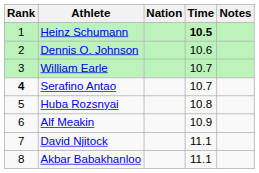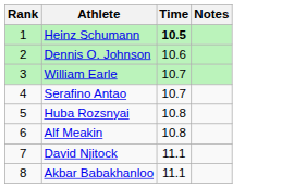 <table class="wikitable sortable" style="text-align:center">
 <tr>
 <th>Rank</th>
 <th>Athlete</th>
-<th>Nation</th>
 <th>Time</th>
 <th>Notes</th>
 </tr>
 <tr bgcolor=bbf3bb>
 <td>1</td>
 <td align=left><a href='#'>Heinz Schumann</a></td>
-<td align=left></td>
 <td><strong>10.5</strong></td>
 <td></td>
 </tr>
 <tr bgcolor=bbf3bb>
 <td>2</td>
 <td align=left><a href='#'>Dennis O. Johnson</a></td>
-<td align=left></td>
 <td>10.6</td>
 <td></td>
 </tr>
 <tr bgcolor=bbf3bb>
 <td>3</td>
 <td align=left><a href='#'>William Earle</a></td>
-<td align=left></td>
 <td>10.7</td>
 <td></td>
 </tr>
 <tr>
-<td><strong>4</strong></td>
+<td>4</td>
 <td align=left><a href='#'>Serafino Antao</a></td>
-<td align=left></td>
 <td>10.7</td>
 <td></td>
 </tr>
 <tr>
 <td>5</td>
 <td align=left><a href='#'>Huba Rozsnyai</a></td>
-<td align=left></td>
 <td>10.8</td>
 <td></td>
 </tr>
 <tr>
 <td>6</td>
 <td align=left><a href='#'>Alf Meakin</a></td>
-<td align=left></td>
-<td>10.9</td>
+<td>10.8</td>
 <td></td>
 </tr>
 <tr>
 <td>7</td>
 <td align=left><a href='#'>David Njitock</a></td>
-<td align=left></td>
 <td>11.1</td>
 <td></td>
 </tr>
 <tr>
 <td>8</td>
 <td align=left><a href='#'>Akbar Babakhanloo</a></td>
-<td align=left></td>
 <td>11.1</td>
 <td></td>
 </tr>
 </table>
